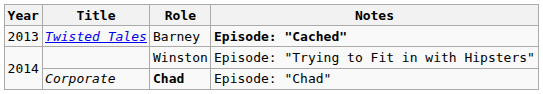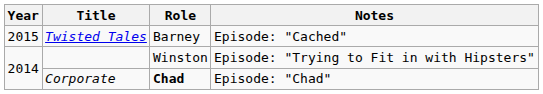 <table class="wikitable sortable">
 <tr>
 <th>Year</th>
 <th>Title</th>
 <th>Role</th>
 <th class="unsortable">Notes</th>
 </tr>
 <tr>
-<td>2013</td>
+<td>2015</td>
 <td><em><a href='#'>Twisted Tales</a></em></td>
 <td>Barney</td>
-<td><strong>Episode: "Cached"</strong></td>
+<td>Episode: "Cached"</td>
 </tr>
 <tr>
 <td rowspan="2">2014</td>
 <td><em></em></td>
 <td>Winston</td>
 <td>Episode: "Trying to Fit in with Hipsters"</td>
 </tr>
 <tr>
 <td><em>Corporate</em></td>
 <td><strong>Chad</strong></td>
 <td>Episode: "Chad"</td>
 </tr>
 </table>
